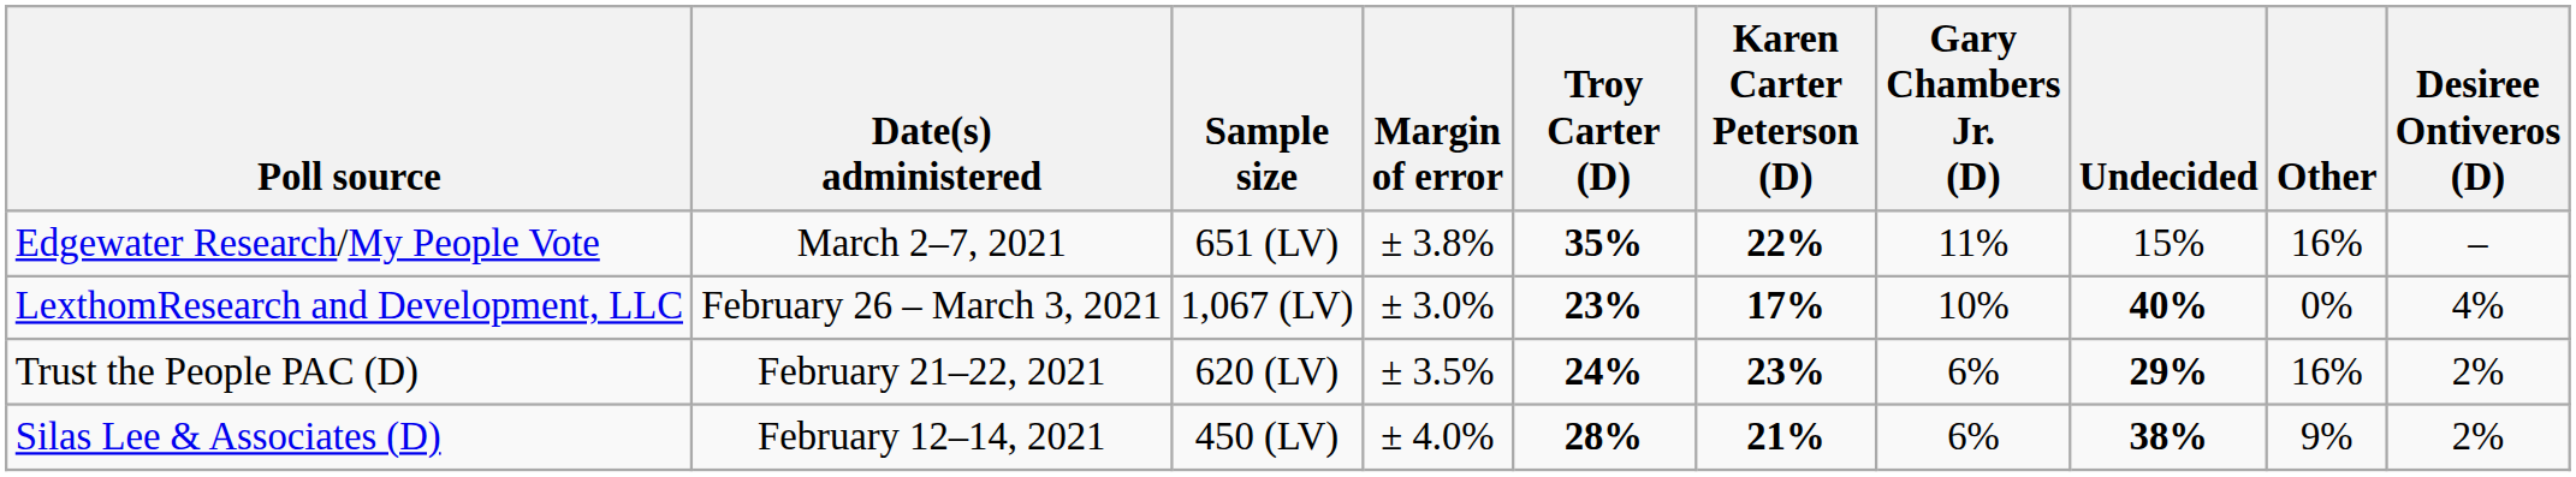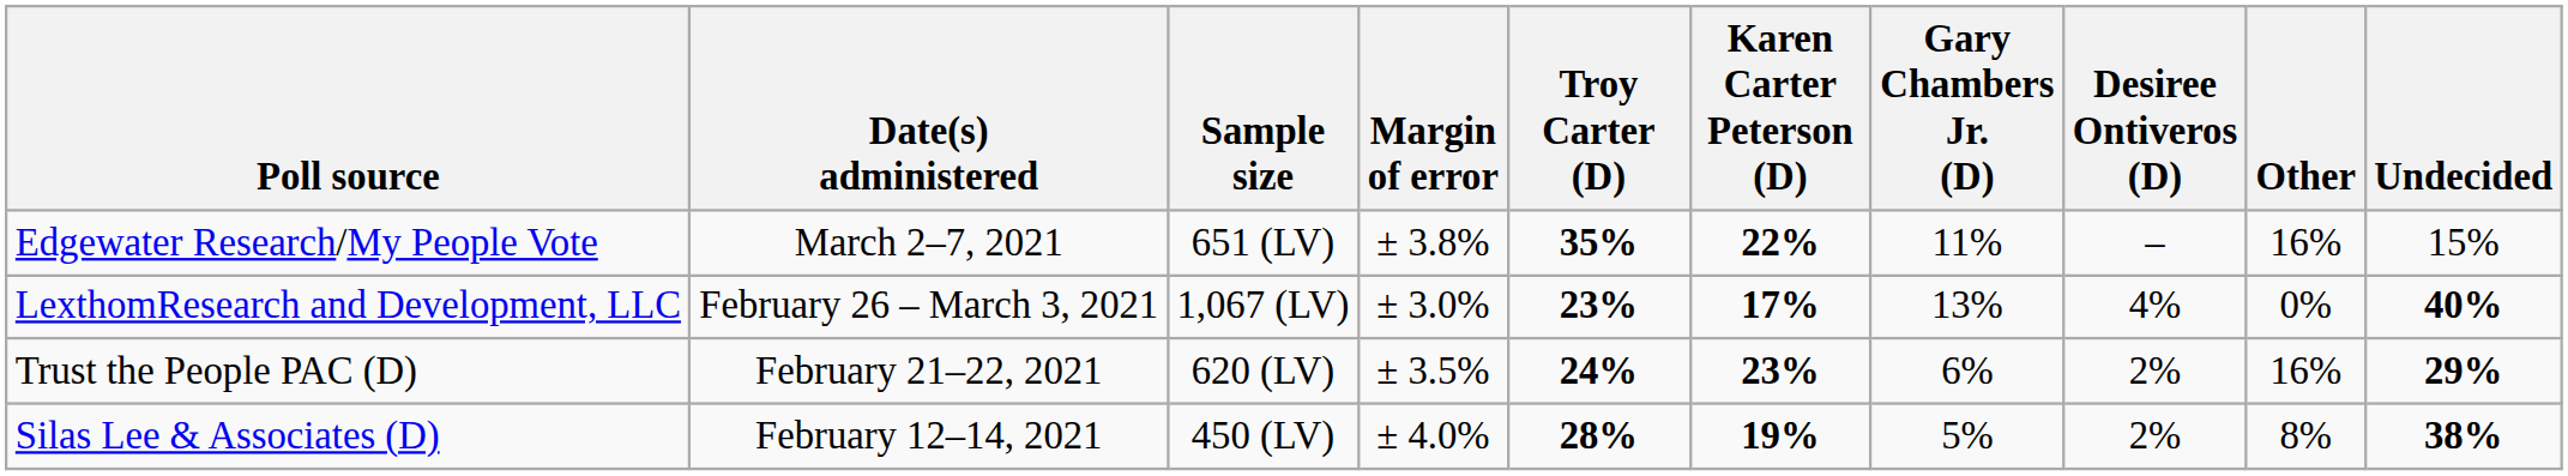 <table class="wikitable" style="font-size:90%;text-align:center;">
 <tr valign=bottom>
 <th>Poll source</th>
 <th>Date(s)<br>administered</th>
 <th>Sample<br>size</th>
 <th>Margin<br>of error</th>
 <th style="width:60px;">Troy<br>Carter<br>(D)</th>
 <th style="width:60px;">Karen<br>Carter<br>Peterson<br>(D)</th>
 <th style="width:60px;">Gary<br>Chambers<br>Jr.<br>(D)</th>
+<th style="width:60px;">Desiree<br>Ontiveros<br>(D)</th>
+<th>Other</th>
 <th>Undecided</th>
-<th>Other</th>
-<th style="width:60px;">Desiree<br>Ontiveros<br>(D)</th>
 </tr>
 <tr>
 <td style="text-align:left;"><a href='#'>Edgewater Research</a>/<a href='#'>My People Vote</a></td>
 <td>March 2–7, 2021</td>
 <td>651 (LV)</td>
 <td>± 3.8%</td>
 <td><strong>35%</strong></td>
 <td><strong>22%</strong></td>
 <td>11%</td>
+<td>–</td>
+<td>16%</td>
 <td>15%</td>
-<td>16%</td>
-<td>–</td>
 </tr>
 <tr>
 <td style="text-align:left;"><a href='#'>LexthomResearch and Development, LLC</a></td>
 <td>February 26 – March 3, 2021</td>
 <td>1,067 (LV)</td>
 <td>± 3.0%</td>
 <td><strong>23%</strong></td>
 <td><strong>17%</strong></td>
-<td>10%</td>
+<td>13%</td>
+<td>4%</td>
+<td>0%</td>
 <td><strong>40%</strong></td>
-<td>0%</td>
-<td>4%</td>
 </tr>
 <tr>
 <td style="text-align:left;">Trust the People PAC (D)</td>
 <td>February 21–22, 2021</td>
 <td>620 (LV)</td>
 <td>± 3.5%</td>
 <td><strong>24%</strong></td>
 <td><strong>23%</strong></td>
 <td>6%</td>
+<td>2%</td>
+<td>16%</td>
 <td><strong>29%</strong></td>
-<td>16%</td>
-<td>2%</td>
 </tr>
 <tr>
 <td style="text-align:left;"><a href='#'>Silas Lee & Associates (D)</a></td>
 <td>February 12–14, 2021</td>
 <td>450 (LV)</td>
 <td>± 4.0%</td>
 <td><strong>28%</strong></td>
-<td><strong>21%</strong></td>
-<td>6%</td>
+<td><strong>19%</strong></td>
+<td>5%</td>
+<td>2%</td>
+<td>8%</td>
 <td><strong>38%</strong></td>
-<td>9%</td>
-<td>2%</td>
 </tr>
 </table>
